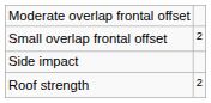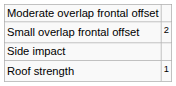 <table class="wikitable">
 <tr>
 <td>Moderate overlap frontal offset</td>
 <td></td>
 </tr>
 <tr>
 <td>Small overlap frontal offset</td>
 <td><sup>2</sup></td>
 </tr>
 <tr>
 <td>Side impact</td>
 <td></td>
 </tr>
 <tr>
 <td>Roof strength</td>
-<td><sup>2</sup></td>
+<td><sup>1</sup></td>
 </tr>
 </table>
